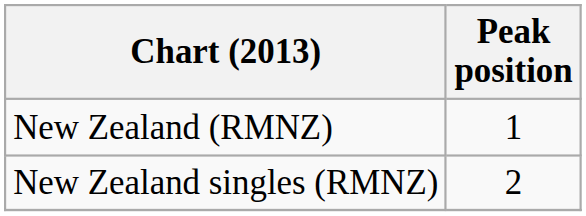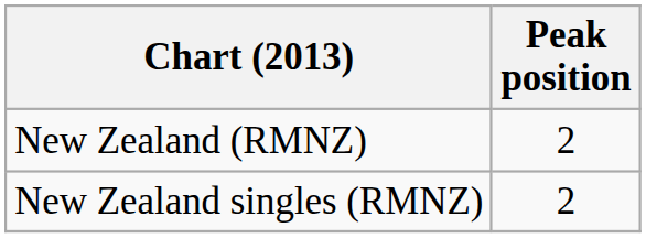 <table class="wikitable">
 <tr>
 <th>Chart (2013)</th>
 <th>Peak<br>position</th>
 </tr>
 <tr>
 <td>New Zealand (RMNZ)</td>
-<td align=center>1</td>
+<td align=center>2</td>
 </tr>
 <tr>
 <td>New Zealand singles (RMNZ)</td>
 <td align=center>2</td>
 </tr>
 <tr>
 </tr>
 </table>
